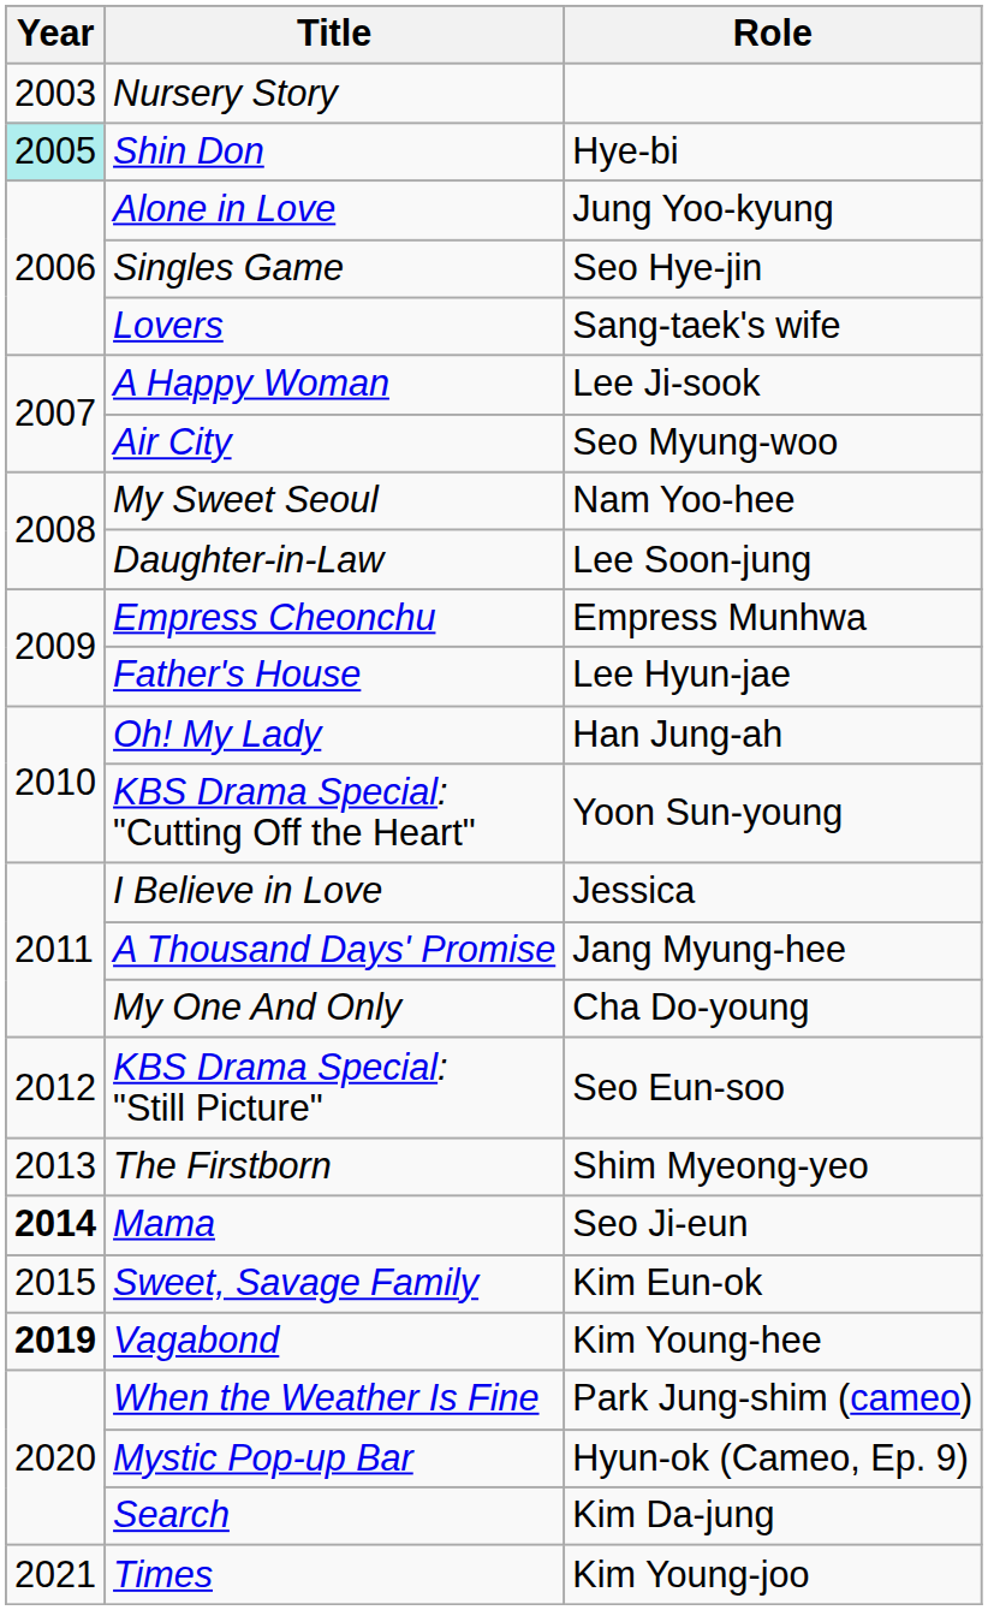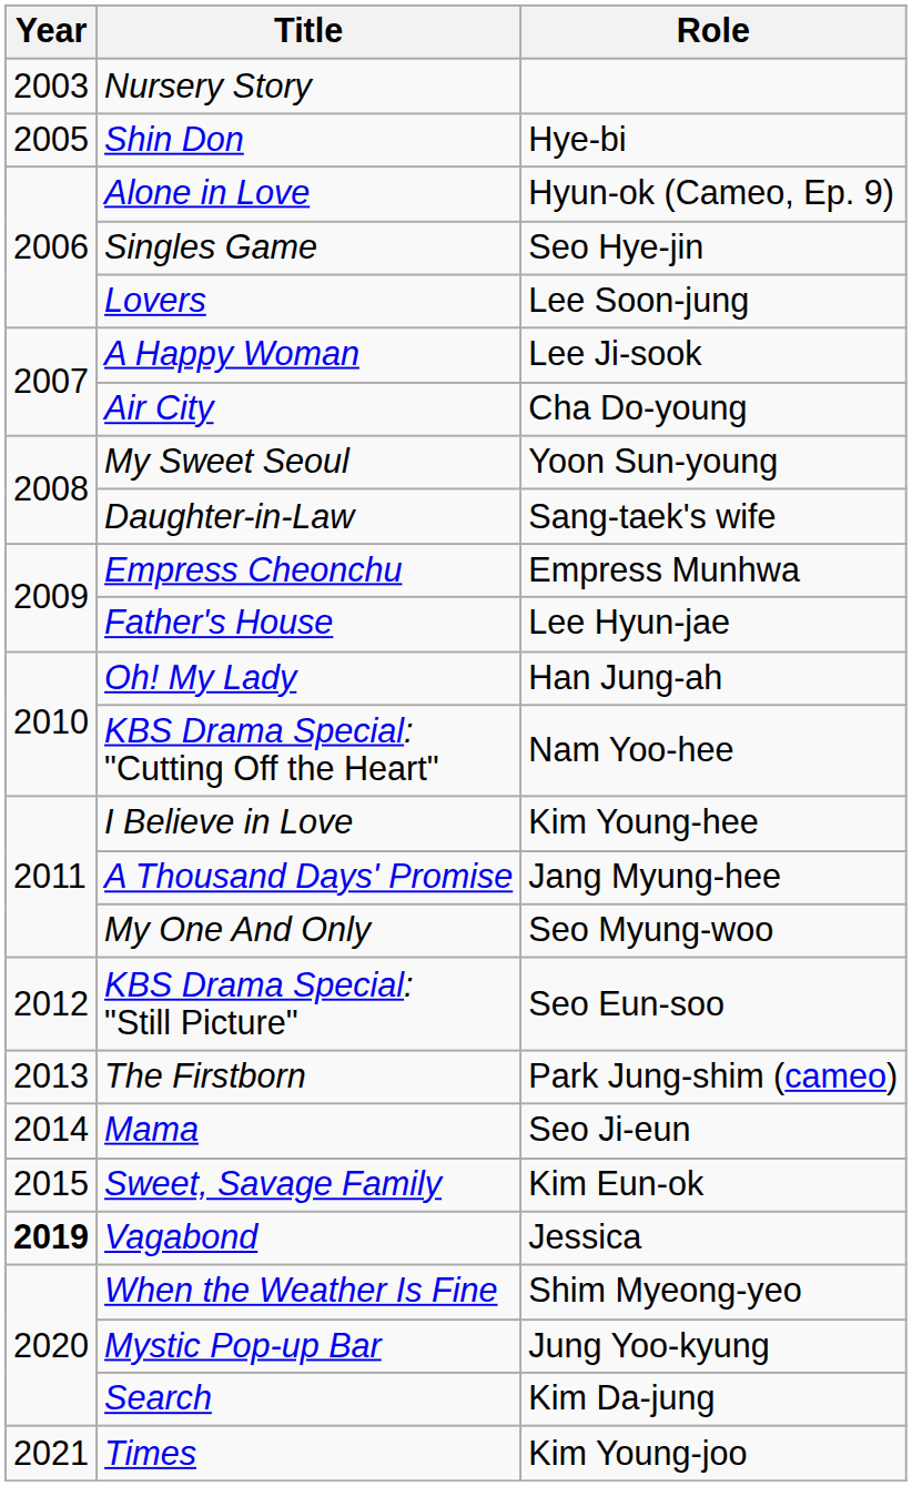 <table class="wikitable sortable">
 <tr>
 <th>Year</th>
 <th>Title</th>
 <th>Role</th>
 </tr>
 <tr>
 <td>2003</td>
 <td><em>Nursery Story</em></td>
 <td></td>
 </tr>
 <tr>
-<td style="background: paleturquoise;">2005</td>
+<td>2005</td>
 <td><em><a href='#'>Shin Don</a></em></td>
 <td>Hye-bi</td>
 </tr>
 <tr>
 <td rowspan=3>2006</td>
 <td><em><a href='#'>Alone in Love</a></em></td>
-<td>Jung Yoo-kyung</td>
+<td>Hyun-ok (Cameo, Ep. 9)</td>
 </tr>
 <tr>
 <td><em>Singles Game</em></td>
 <td>Seo Hye-jin</td>
 </tr>
 <tr>
 <td><em><a href='#'>Lovers</a></em></td>
-<td>Sang-taek's wife</td>
+<td>Lee Soon-jung</td>
 </tr>
 <tr>
 <td rowspan=2>2007</td>
 <td><em><a href='#'>A Happy Woman</a></em></td>
 <td>Lee Ji-sook</td>
 </tr>
 <tr>
 <td><em><a href='#'>Air City</a></em></td>
-<td>Seo Myung-woo</td>
+<td>Cha Do-young</td>
 </tr>
 <tr>
 <td rowspan=2>2008</td>
 <td><em>My Sweet Seoul</em></td>
-<td>Nam Yoo-hee</td>
+<td>Yoon Sun-young</td>
 </tr>
 <tr>
 <td><em>Daughter-in-Law</em></td>
-<td>Lee Soon-jung</td>
+<td>Sang-taek's wife</td>
 </tr>
 <tr>
 <td rowspan=2>2009</td>
 <td><em><a href='#'>Empress Cheonchu</a></em></td>
 <td>Empress Munhwa</td>
 </tr>
 <tr>
 <td><em><a href='#'>Father's House</a></em></td>
 <td>Lee Hyun-jae</td>
 </tr>
 <tr>
 <td rowspan=2>2010</td>
 <td><em><a href='#'>Oh! My Lady</a></em></td>
 <td>Han Jung-ah</td>
 </tr>
 <tr>
 <td><em><a href='#'>KBS Drama Special</a>:</em><br>"Cutting Off the Heart" </td>
-<td>Yoon Sun-young</td>
+<td>Nam Yoo-hee</td>
 </tr>
 <tr>
 <td rowspan=3>2011</td>
 <td><em>I Believe in Love</em> </td>
-<td>Jessica</td>
+<td>Kim Young-hee</td>
 </tr>
 <tr>
 <td><em><a href='#'>A Thousand Days' Promise</a></em></td>
 <td>Jang Myung-hee</td>
 </tr>
 <tr>
 <td><em>My One And Only</em></td>
-<td>Cha Do-young</td>
+<td>Seo Myung-woo</td>
 </tr>
 <tr>
 <td>2012</td>
 <td><em><a href='#'>KBS Drama Special</a>:</em><br>"Still Picture"</td>
 <td>Seo Eun-soo</td>
 </tr>
 <tr>
 <td>2013</td>
 <td><em>The Firstborn</em></td>
-<td>Shim Myeong-yeo</td>
+<td>Park Jung-shim (<a href='#'>cameo</a>)</td>
 </tr>
 <tr>
-<td><strong>2014</strong></td>
+<td>2014</td>
 <td><em><a href='#'>Mama</a></em></td>
 <td>Seo Ji-eun</td>
 </tr>
 <tr>
 <td>2015</td>
 <td><em><a href='#'>Sweet, Savage Family</a></em></td>
 <td>Kim Eun-ok</td>
 </tr>
 <tr>
 <td><strong>2019</strong></td>
 <td><em><a href='#'>Vagabond</a></em></td>
-<td>Kim Young-hee</td>
+<td>Jessica</td>
 </tr>
 <tr>
 <td rowspan=3>2020</td>
 <td><em><a href='#'>When the Weather Is Fine</a></em></td>
-<td>Park Jung-shim (<a href='#'>cameo</a>)</td>
+<td>Shim Myeong-yeo</td>
 </tr>
 <tr>
 <td><em><a href='#'>Mystic Pop-up Bar</a></em></td>
-<td>Hyun-ok (Cameo, Ep. 9)</td>
+<td>Jung Yoo-kyung</td>
 </tr>
 <tr>
 <td><em><a href='#'>Search</a></em></td>
 <td>Kim Da-jung</td>
 </tr>
 <tr>
 <td>2021</td>
 <td><em><a href='#'>Times</a></em></td>
 <td>Kim Young-joo</td>
 </tr>
 </table>
